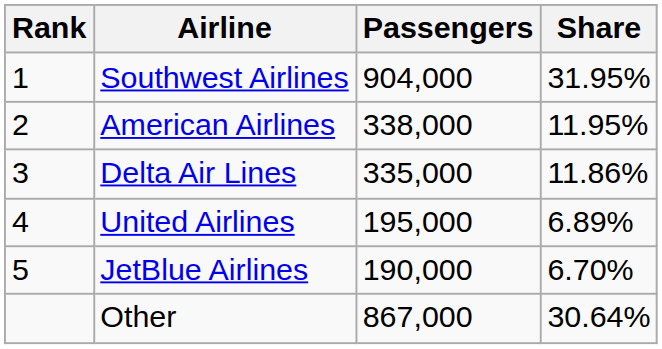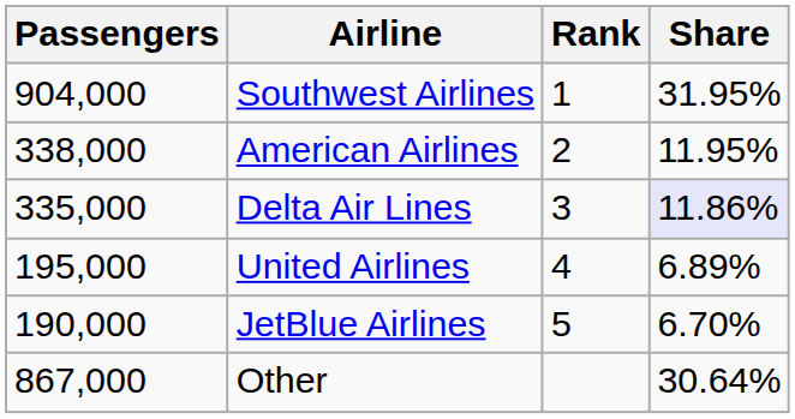 <table class="wikitable">
 <tr>
+<th>Passengers</th>
+<th>Airline</th>
 <th>Rank</th>
-<th>Airline</th>
-<th>Passengers</th>
 <th>Share</th>
 </tr>
 <tr>
+<td>904,000</td>
+<td><a href='#'>Southwest Airlines</a></td>
 <td>1</td>
-<td><a href='#'>Southwest Airlines</a></td>
-<td>904,000</td>
 <td>31.95%</td>
 </tr>
 <tr>
+<td>338,000</td>
+<td><a href='#'>American Airlines</a></td>
 <td>2</td>
-<td><a href='#'>American Airlines</a></td>
-<td>338,000</td>
 <td>11.95%</td>
 </tr>
 <tr>
+<td>335,000</td>
+<td><a href='#'>Delta Air Lines</a></td>
 <td>3</td>
-<td><a href='#'>Delta Air Lines</a></td>
-<td>335,000</td>
-<td>11.86%</td>
+<td style="background: lavender;">11.86%</td>
 </tr>
 <tr>
+<td>195,000</td>
+<td><a href='#'>United Airlines</a></td>
 <td>4</td>
-<td><a href='#'>United Airlines</a></td>
-<td>195,000</td>
 <td>6.89%</td>
 </tr>
 <tr>
+<td>190,000</td>
+<td><a href='#'>JetBlue Airlines</a></td>
 <td>5</td>
-<td><a href='#'>JetBlue Airlines</a></td>
-<td>190,000</td>
 <td>6.70%</td>
 </tr>
 <tr>
+<td>867,000</td>
+<td>Other</td>
 <td></td>
-<td>Other</td>
-<td>867,000</td>
 <td>30.64%</td>
 </tr>
 </table>
